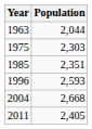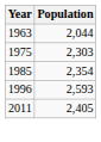 <table class="wikitable" style="line-height:1.1em;">
 <tr>
 <th>Year</th>
 <th>Population</th>
 </tr>
 <tr align="right">
 <td>1963</td>
 <td>2,044</td>
 </tr>
 <tr align="right">
 <td>1975</td>
 <td>2,303</td>
 </tr>
 <tr align="right">
 <td>1985</td>
-<td>2,351</td>
+<td>2,354</td>
 </tr>
 <tr align="right">
 <td>1996</td>
 <td>2,593</td>
 </tr>
 <tr align="right">
-<td>2004</td>
-<td>2,668</td>
-</tr>
-<tr align="right">
 <td>2011</td>
 <td>2,405</td>
 </tr>
 </table>
